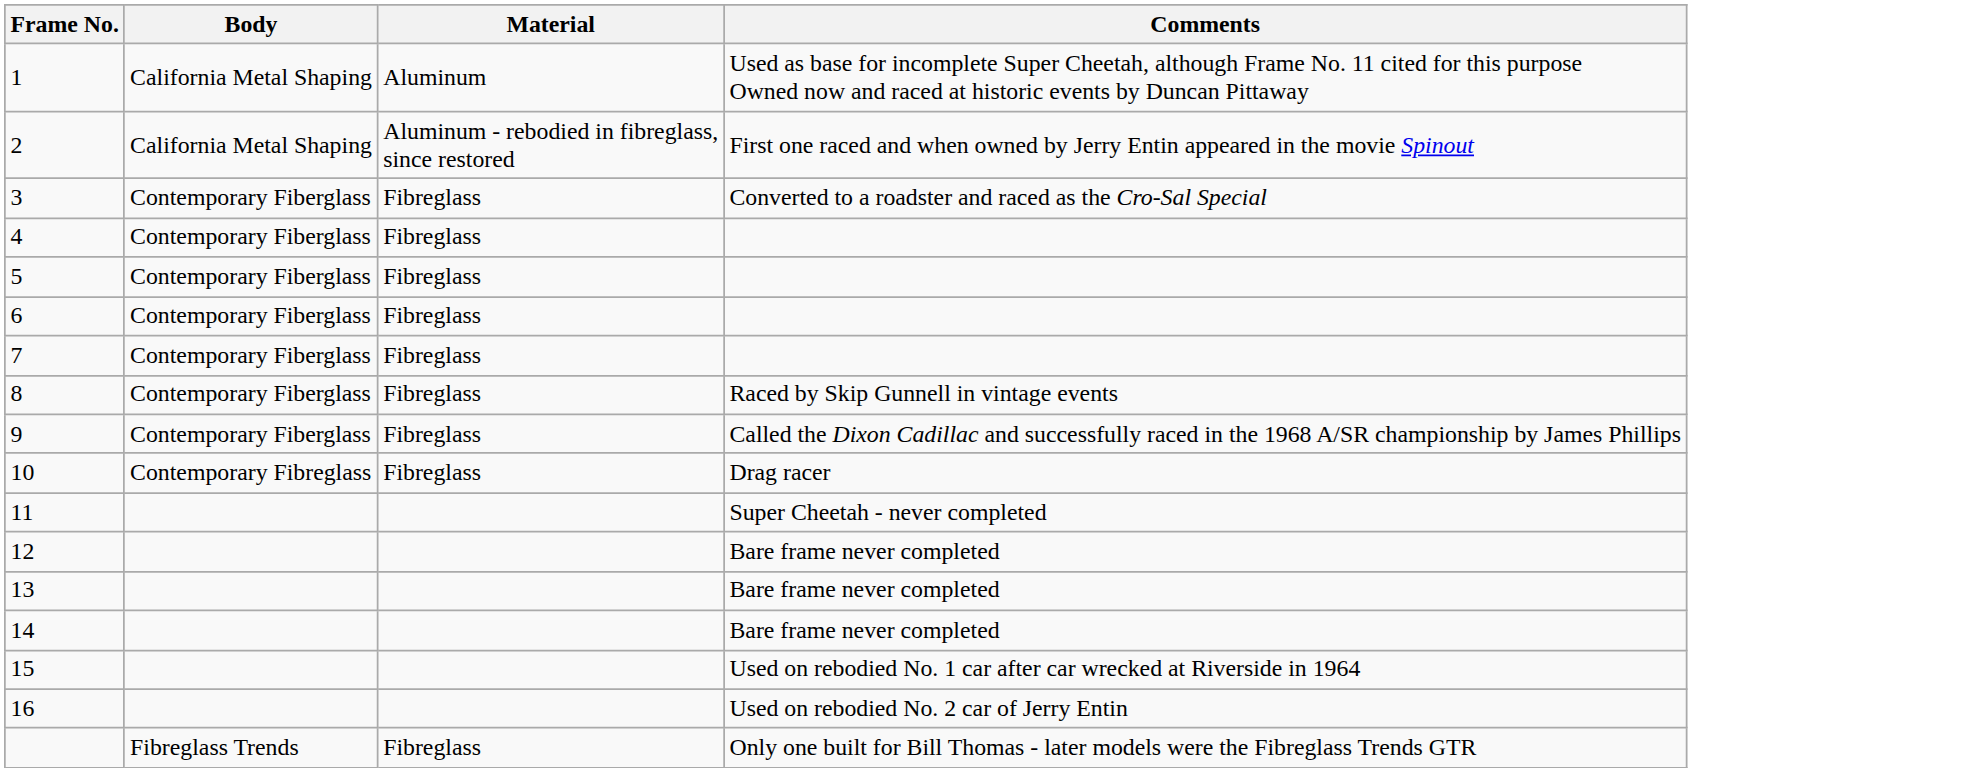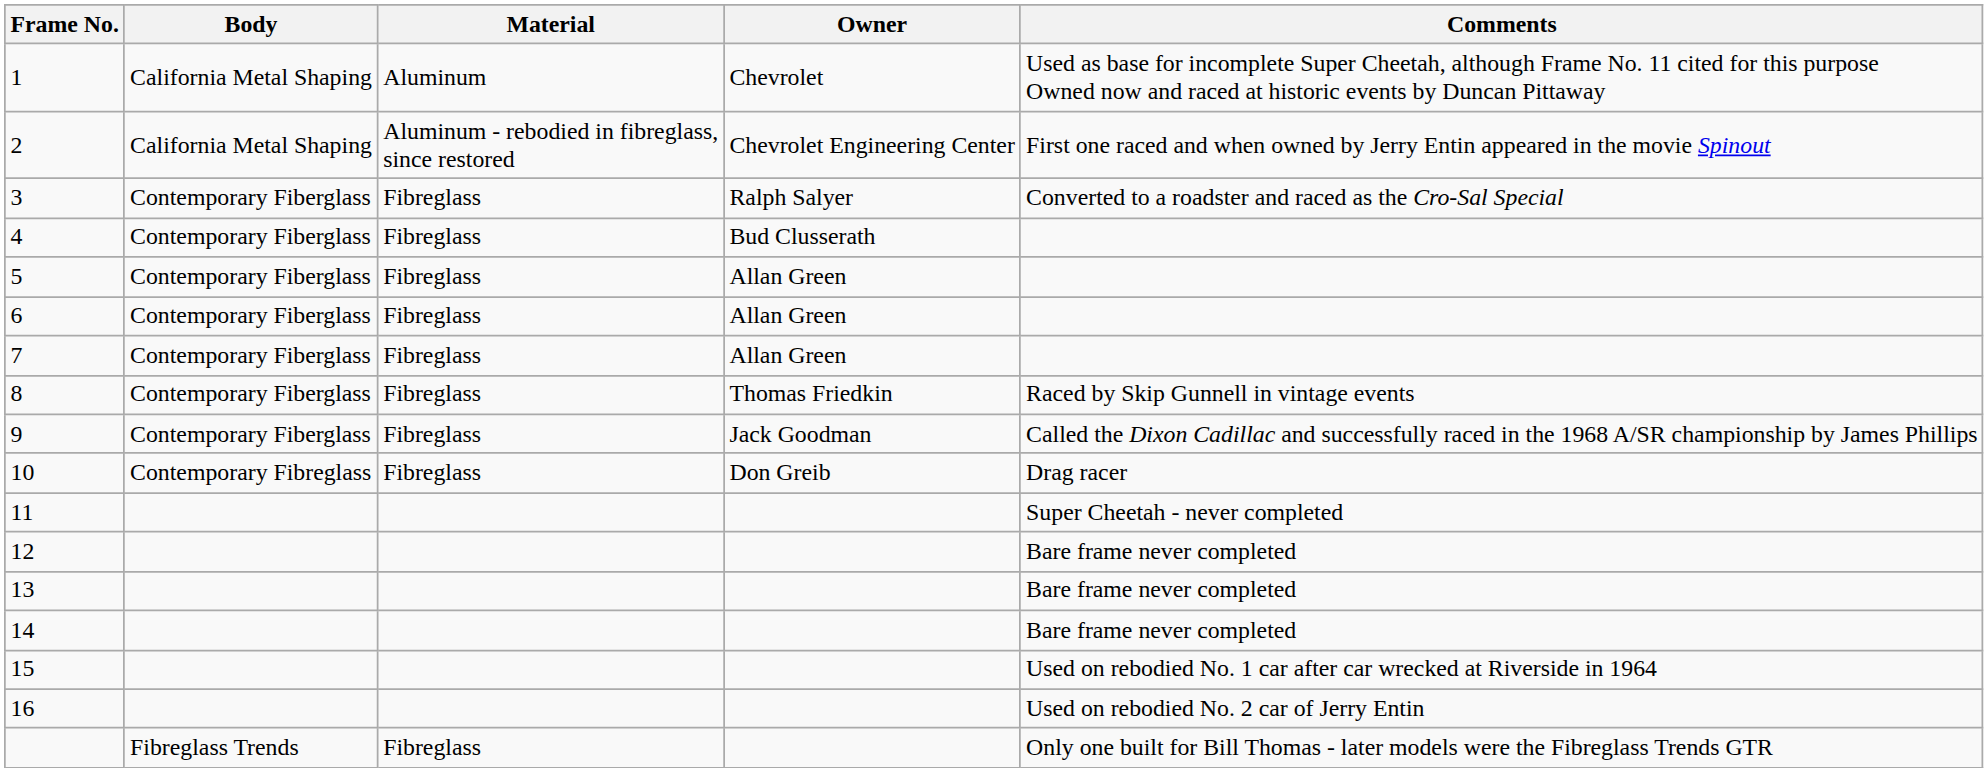 <table class="wikitable" style="font-size:85%;">
 <tr>
 <th>Frame No.</th>
 <th>Body</th>
 <th>Material</th>
+<th>Owner</th>
 <th>Comments</th>
 </tr>
 <tr>
 <td>1</td>
 <td>California Metal Shaping</td>
 <td>Aluminum</td>
+<td>Chevrolet</td>
 <td>Used as base for incomplete Super Cheetah, although Frame No. 11 cited for this purpose<br>Owned now and raced at historic events by Duncan Pittaway</td>
 </tr>
 <tr>
 <td>2</td>
 <td>California Metal Shaping</td>
 <td>Aluminum - rebodied in fibreglass,<br>since restored</td>
+<td>Chevrolet Engineering Center</td>
 <td>First one raced and when owned by Jerry Entin appeared in the movie <em><a href='#'>Spinout</a></em></td>
 </tr>
 <tr>
 <td>3</td>
 <td>Contemporary Fiberglass</td>
 <td>Fibreglass</td>
+<td>Ralph Salyer</td>
 <td>Converted to a roadster and raced as the <em>Cro-Sal Special</em></td>
 </tr>
 <tr>
 <td>4</td>
 <td>Contemporary Fiberglass</td>
 <td>Fibreglass</td>
+<td>Bud Clusserath</td>
 <td></td>
 </tr>
 <tr>
 <td>5</td>
 <td>Contemporary Fiberglass</td>
 <td>Fibreglass</td>
+<td>Allan Green</td>
 <td></td>
 </tr>
 <tr>
 <td>6</td>
 <td>Contemporary Fiberglass</td>
 <td>Fibreglass</td>
+<td>Allan Green</td>
 <td></td>
 </tr>
 <tr>
 <td>7</td>
 <td>Contemporary Fiberglass</td>
 <td>Fibreglass</td>
+<td>Allan Green</td>
 <td></td>
 </tr>
 <tr>
 <td>8</td>
 <td>Contemporary Fiberglass</td>
 <td>Fibreglass</td>
+<td>Thomas Friedkin</td>
 <td>Raced by Skip Gunnell in vintage events</td>
 </tr>
 <tr>
 <td>9</td>
 <td>Contemporary Fiberglass</td>
 <td>Fibreglass</td>
+<td>Jack Goodman</td>
 <td>Called the <em>Dixon Cadillac</em> and successfully raced in the 1968 A/SR championship by James Phillips</td>
 </tr>
 <tr>
 <td>10</td>
 <td>Contemporary Fibreglass</td>
 <td>Fibreglass</td>
+<td>Don Greib</td>
 <td>Drag racer</td>
 </tr>
 <tr>
 <td>11</td>
+<td></td>
 <td></td>
 <td></td>
 <td>Super Cheetah - never completed</td>
 </tr>
 <tr>
 <td>12</td>
 <td></td>
 <td></td>
+<td></td>
 <td>Bare frame never completed</td>
 </tr>
 <tr>
 <td>13</td>
+<td></td>
 <td></td>
 <td></td>
 <td>Bare frame never completed</td>
 </tr>
 <tr>
 <td>14</td>
 <td></td>
 <td></td>
+<td></td>
 <td>Bare frame never completed</td>
 </tr>
 <tr>
 <td>15</td>
+<td></td>
 <td></td>
 <td></td>
 <td>Used on rebodied No. 1 car after car wrecked at Riverside in 1964</td>
 </tr>
 <tr>
 <td>16</td>
 <td></td>
 <td></td>
+<td></td>
 <td>Used on rebodied No. 2 car of Jerry Entin</td>
 </tr>
 <tr>
 <td></td>
 <td>Fibreglass Trends</td>
 <td>Fibreglass</td>
+<td></td>
 <td>Only one built for Bill Thomas - later models were the Fibreglass Trends GTR</td>
 </tr>
 </table>
